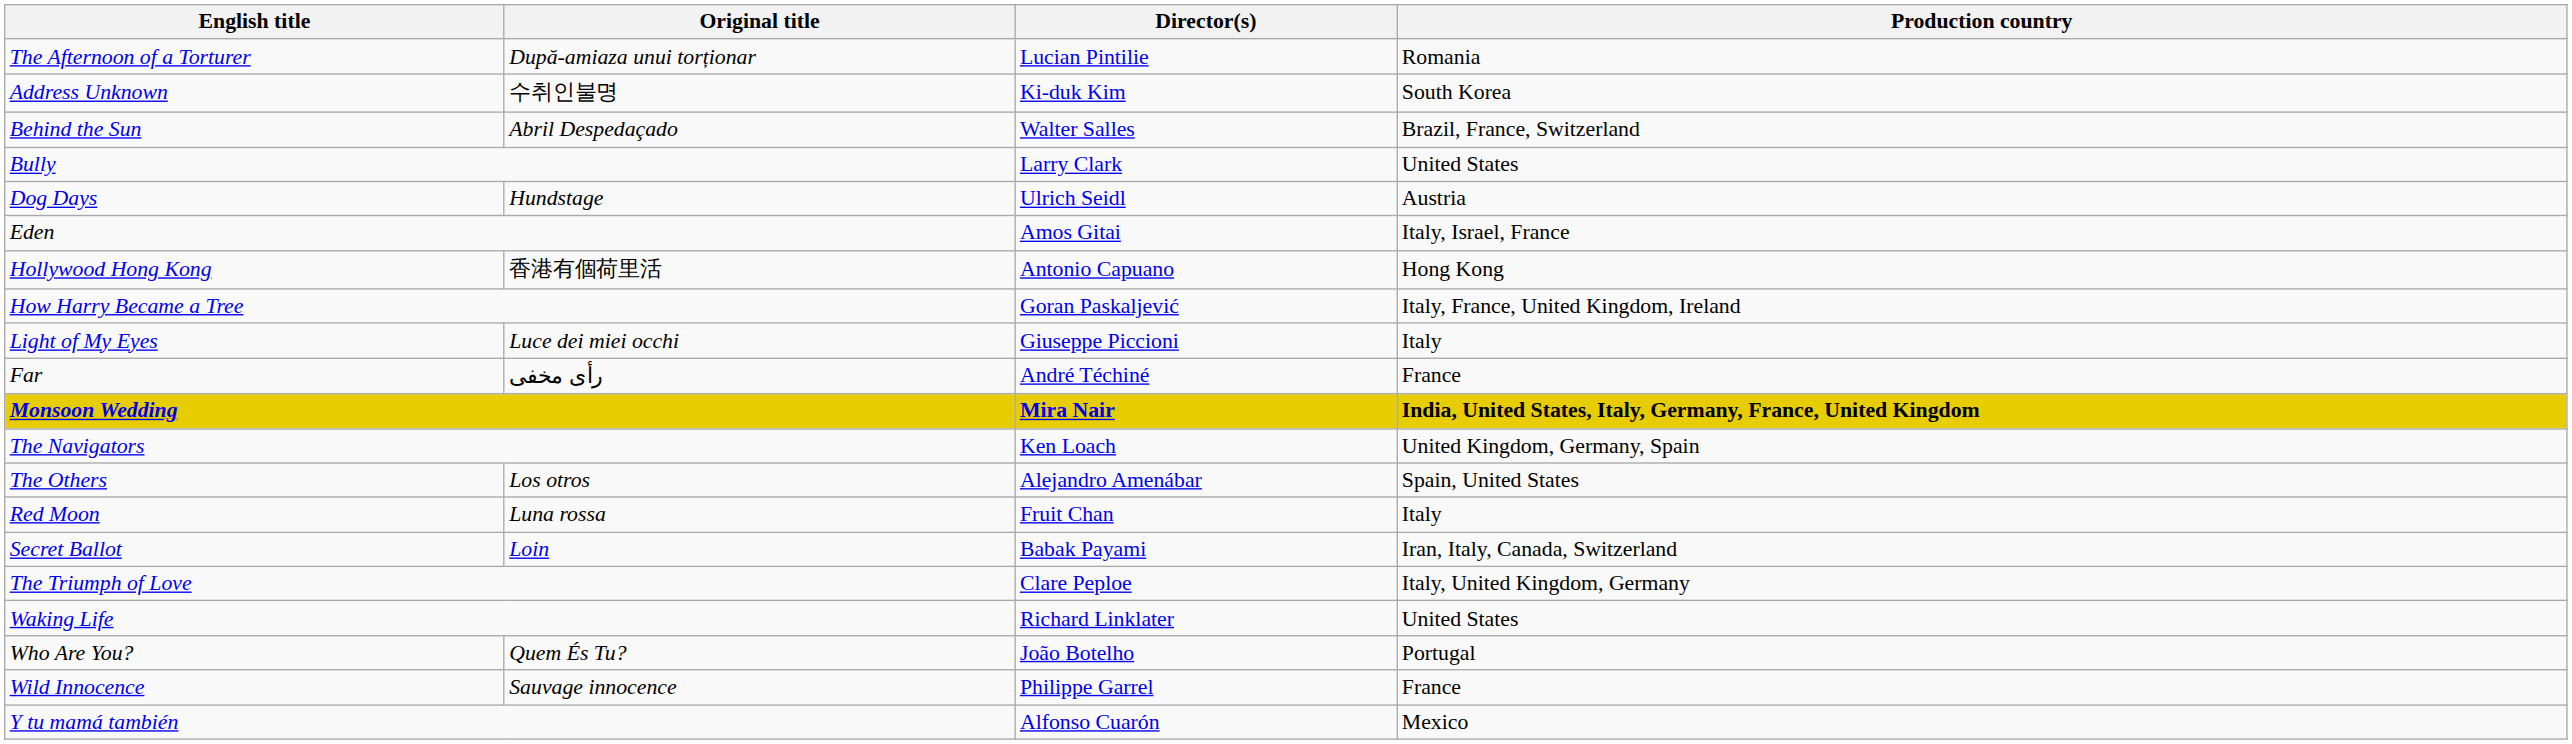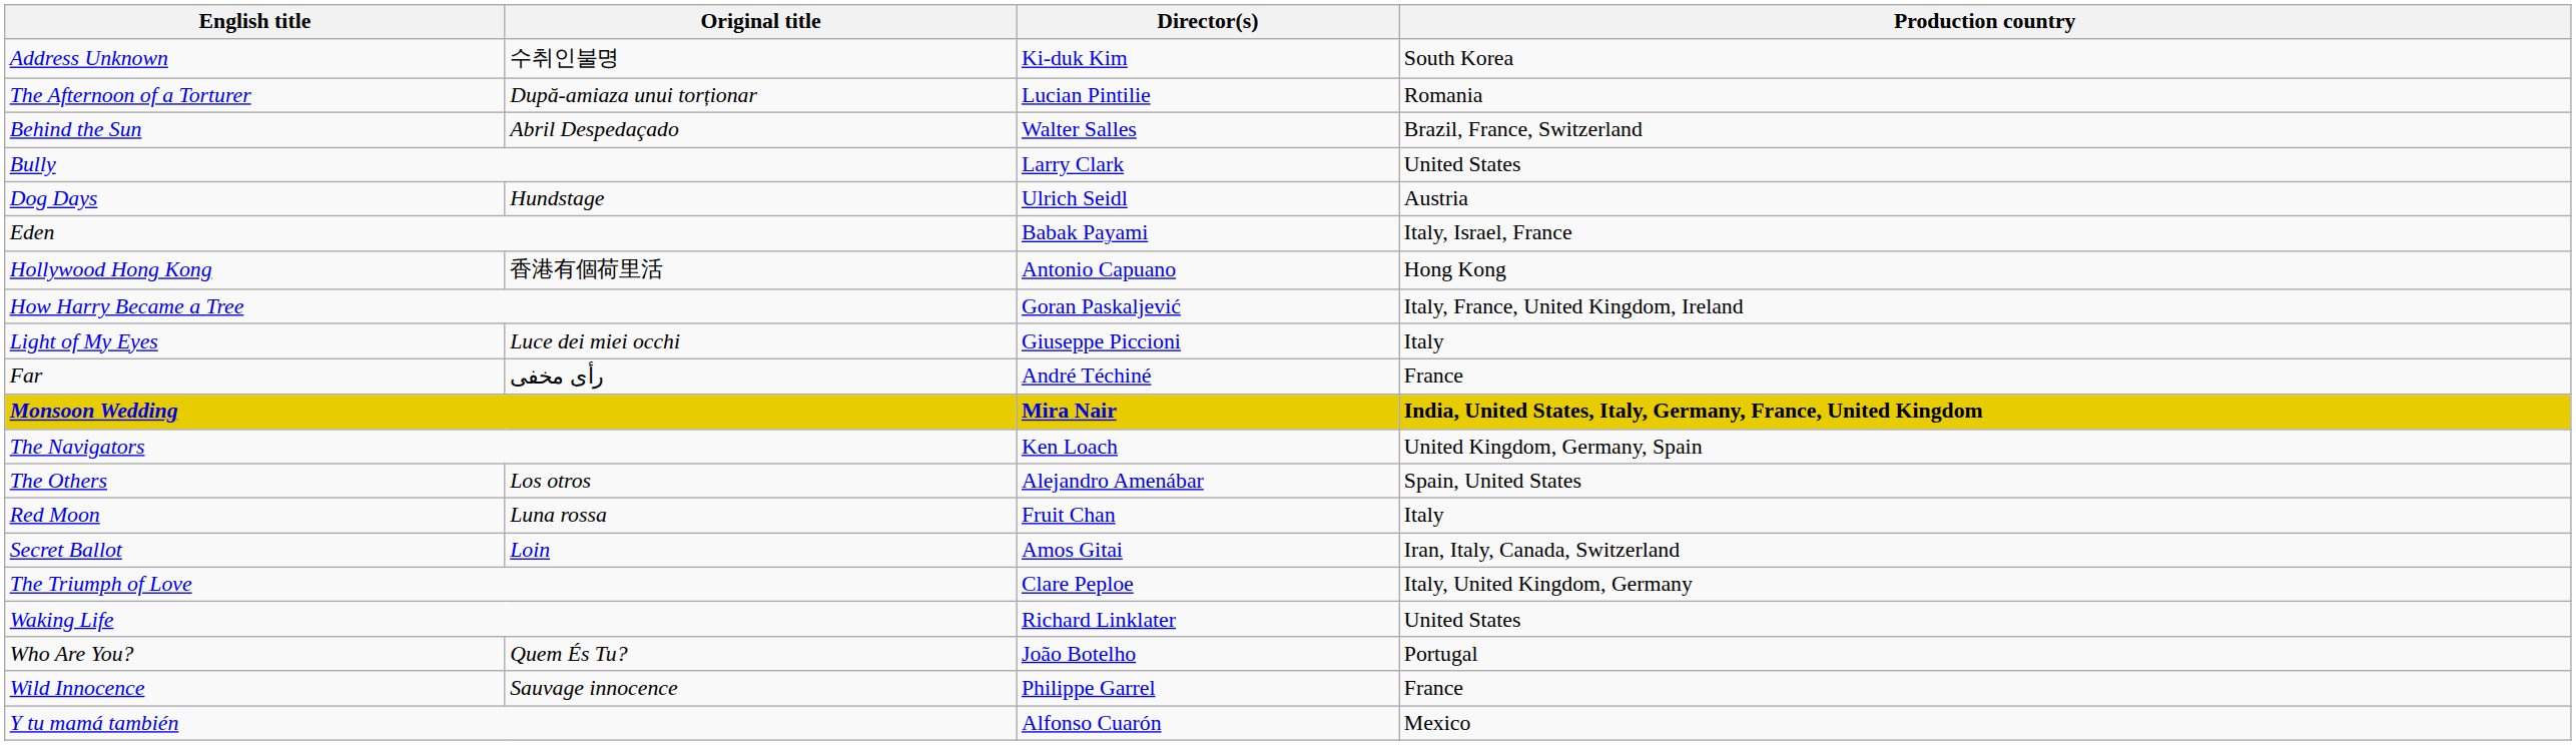 <table class="wikitable" width="95%">
 <tr>
 <th>English title</th>
 <th>Original title</th>
 <th>Director(s)</th>
 <th>Production country</th>
 </tr>
 <tr>
+<td><em><a href='#'>Address Unknown</a></em></td>
+<td>수취인불명</td>
+<td data-sort-value="Kim"><a href='#'>Ki-duk Kim</a></td>
+<td>South Korea</td>
+</tr>
+<tr>
 <td data-sort-value="Afternoon"><em><a href='#'>The Afternoon of a Torturer</a></em></td>
 <td><em>După-amiaza unui torționar</em></td>
 <td data-sort-value="Pintilie"><a href='#'>Lucian Pintilie</a></td>
 <td>Romania</td>
-</tr>
-<tr>
-<td><em><a href='#'>Address Unknown</a></em></td>
-<td>수취인불명</td>
-<td data-sort-value="Kim"><a href='#'>Ki-duk Kim</a></td>
-<td>South Korea</td>
 </tr>
 <tr>
 <td><em><a href='#'>Behind the Sun</a></em></td>
 <td><em>Abril Despedaçado</em></td>
 <td data-sort-value="alles"><a href='#'>Walter Salles</a></td>
 <td>Brazil, France, Switzerland</td>
 </tr>
 <tr>
 <td colspan="2"><em><a href='#'>Bully</a></em></td>
 <td data-sort-value="Clark"><a href='#'>Larry Clark</a></td>
 <td>United States</td>
 </tr>
 <tr>
 <td><em><a href='#'>Dog Days</a></em></td>
 <td><em>Hundstage</em></td>
 <td data-sort-value="Seidl"><a href='#'>Ulrich Seidl</a></td>
 <td>Austria</td>
 </tr>
 <tr>
 <td colspan="2"><em>Eden</em></td>
-<td data-sort-value="Gitai"><a href='#'>Amos Gitai</a></td>
+<td data-sort-value="Payami"><a href='#'>Babak Payami</a></td>
 <td>Italy, Israel, France</td>
 </tr>
 <tr>
 <td><em><a href='#'>Hollywood Hong Kong</a></em></td>
 <td>香港有個荷里活</td>
 <td data-sort-value="Capuano"><a href='#'>Antonio Capuano</a></td>
 <td>Hong Kong</td>
 </tr>
 <tr>
 <td colspan="2"><em><a href='#'>How Harry Became a Tree</a></em></td>
 <td data-sort-value="Paskaljevic"><a href='#'>Goran Paskaljević</a></td>
 <td>Italy, France, United Kingdom, Ireland</td>
 </tr>
 <tr>
 <td><em><a href='#'>Light of My Eyes</a></em></td>
 <td><em>Luce dei miei occhi</em></td>
 <td data-sort-value="Piccioni"><a href='#'>Giuseppe Piccioni</a></td>
 <td>Italy</td>
 </tr>
 <tr>
 <td><em>Far</em></td>
 <td>رأی مخفی</td>
 <td data-sort-value="Techine"><a href='#'>André Téchiné</a></td>
 <td>France</td>
 </tr>
 <tr style="background:#E7CD00;">
 <td colspan="2"><strong><em><a href='#'>Monsoon Wedding</a></em></strong></td>
 <td data-sort-value="Nair"><strong><a href='#'>Mira Nair</a></strong></td>
 <td><strong>India, United States, Italy, Germany, France, United Kingdom</strong></td>
 </tr>
 <tr>
 <td colspan="2" data-sort-value="Navigators"><em><a href='#'>The Navigators</a></em></td>
 <td data-sort-value="Loach"><a href='#'>Ken Loach</a></td>
 <td>United Kingdom, Germany, Spain</td>
 </tr>
 <tr>
 <td data-sort-value="Others"><em><a href='#'>The Others</a></em></td>
 <td data-sort-value="Otros"><em>Los otros</em></td>
 <td data-sort-value="Amenabar"><a href='#'>Alejandro Amenábar</a></td>
 <td>Spain, United States</td>
 </tr>
 <tr>
 <td><em><a href='#'>Red Moon</a></em></td>
 <td><em>Luna rossa</em></td>
 <td data-sort-value="Chan"><a href='#'>Fruit Chan</a></td>
 <td>Italy</td>
 </tr>
 <tr>
 <td><em><a href='#'>Secret Ballot</a></em></td>
 <td><em><a href='#'>Loin</a></em></td>
-<td data-sort-value="Payami"><a href='#'>Babak Payami</a></td>
+<td data-sort-value="Gitai"><a href='#'>Amos Gitai</a></td>
 <td>Iran, Italy, Canada, Switzerland</td>
 </tr>
 <tr>
 <td colspan="2" data-sort-value="Triumph"><em><a href='#'>The Triumph of Love</a></em></td>
 <td data-sort-value="Peploe"><a href='#'>Clare Peploe</a></td>
 <td>Italy, United Kingdom, Germany</td>
 </tr>
 <tr>
 <td colspan="2"><em><a href='#'>Waking Life</a></em></td>
 <td data-sort-value="Linklater"><a href='#'>Richard Linklater</a></td>
 <td>United States</td>
 </tr>
 <tr>
 <td><em>Who Are You?</em></td>
 <td><em>Quem És Tu?</em></td>
 <td data-sort-value="Botelho"><a href='#'>João Botelho</a></td>
 <td>Portugal</td>
 </tr>
 <tr>
 <td><em><a href='#'>Wild Innocence</a></em></td>
 <td><em>Sauvage innocence</em></td>
 <td data-sort-value="Garrel"><a href='#'>Philippe Garrel</a></td>
 <td>France</td>
 </tr>
 <tr>
 <td colspan="2"><em><a href='#'>Y tu mamá también</a></em></td>
 <td data-sort-value="Cuaron"><a href='#'>Alfonso Cuarón</a></td>
 <td>Mexico</td>
 </tr>
 </table>
